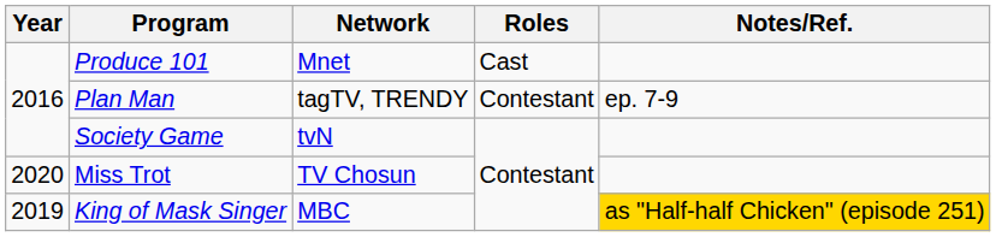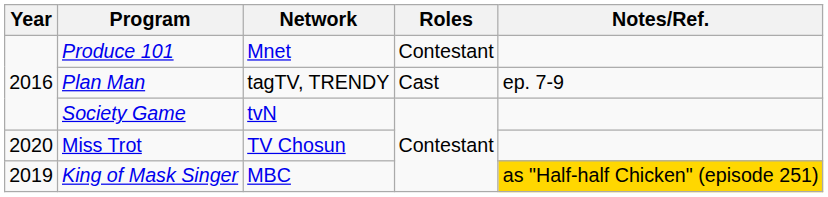 <table class="wikitable">
 <tr>
 <th>Year</th>
 <th>Program</th>
 <th>Network</th>
 <th>Roles</th>
 <th>Notes/Ref.</th>
 </tr>
 <tr>
 <td rowspan=3>2016</td>
 <td><em><a href='#'>Produce 101</a></em></td>
 <td><a href='#'>Mnet</a></td>
-<td>Cast</td>
+<td>Contestant</td>
 <td></td>
 </tr>
 <tr>
 <td><em><a href='#'>Plan Man</a></em></td>
 <td>tagTV, TRENDY</td>
-<td>Contestant</td>
+<td>Cast</td>
 <td>ep. 7-9</td>
 </tr>
 <tr>
 <td><em><a href='#'>Society Game</a></em></td>
 <td><a href='#'>tvN</a></td>
 <td rowspan="3">Contestant</td>
 <td></td>
 </tr>
 <tr>
 <td>2020</td>
 <td><a href='#'>Miss Trot</a></td>
 <td><a href='#'>TV Chosun</a></td>
 <td></td>
 </tr>
 <tr>
 <td>2019</td>
 <td><em><a href='#'>King of Mask Singer</a></em></td>
 <td><a href='#'>MBC</a></td>
 <td style="background: gold;">as "Half-half Chicken" (episode 251)</td>
 </tr>
 </table>
